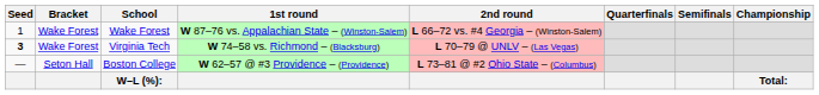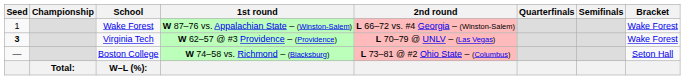 <table class="sortable wikitable" style="white-space:nowrap; text-align:center; font-size:90%;">
 <tr>
 <th>Seed</th>
-<th>Bracket</th>
+<th>Championship</th>
 <th>School</th>
 <th>1st round</th>
 <th>2nd round</th>
 <th>Quarterfinals</th>
 <th>Semifinals</th>
-<th>Championship</th>
+<th>Bracket</th>
 </tr>
 <tr>
 <td>1</td>
-<td><a href='#'>Wake Forest</a></td>
+<td style="background:#ddd;"></td>
 <td><a href='#'>Wake Forest</a></td>
 <td style="background:#bfb;"><strong>W</strong> 87–76 vs. <a href='#'>Appalachian State</a> – <small>(<a href='#'>Winston-Salem</a>)</small></td>
 <td style="background:#fbb;"><strong>L</strong> 66–72 vs. #4 <a href='#'>Georgia</a> – <small>(Winston-Salem)</small></td>
 <td style="background:#ddd;"></td>
 <td style="background:#ddd;"></td>
-<td style="background:#ddd;"></td>
+<td><a href='#'>Wake Forest</a></td>
 </tr>
 <tr>
 <td><strong>3</strong></td>
-<td><a href='#'>Wake Forest</a></td>
+<td style="background:#ddd;"></td>
 <td><a href='#'>Virginia Tech</a></td>
-<td style="background:#bfb;"><strong>W</strong> 74–58 vs. <a href='#'>Richmond</a> – <small>(<a href='#'>Blacksburg</a>)</small></td>
+<td style="background:#bfb;"><strong>W</strong> 62–57 @ #3 <a href='#'>Providence</a> – <small>(<a href='#'>Providence</a>)</small></td>
 <td style="background:#fbb;"><strong>L</strong> 70–79 @ <a href='#'>UNLV</a> – <small>(<a href='#'>Las Vegas</a>)</small></td>
 <td style="background:#ddd;"></td>
 <td style="background:#ddd;"></td>
-<td style="background:#ddd;"></td>
+<td><a href='#'>Wake Forest</a></td>
 </tr>
 <tr>
 <td>—</td>
-<td><a href='#'>Seton Hall</a></td>
+<td style="background:#ddd;"></td>
 <td><a href='#'>Boston College</a></td>
-<td style="background:#bfb;"><strong>W</strong> 62–57 @ #3 <a href='#'>Providence</a> – <small>(<a href='#'>Providence</a>)</small></td>
+<td style="background:#bfb;"><strong>W</strong> 74–58 vs. <a href='#'>Richmond</a> – <small>(<a href='#'>Blacksburg</a>)</small></td>
 <td style="background:#fbb;"><strong>L</strong> 73–81 @ #2 <a href='#'>Ohio State</a> – <small>(<a href='#'>Columbus</a>)</small></td>
 <td style="background:#ddd;"></td>
 <td style="background:#ddd;"></td>
-<td style="background:#ddd;"></td>
+<td><a href='#'>Seton Hall</a></td>
 </tr>
 <tr>
 <th></th>
-<th></th>
+<th> Total: </th>
 <th>W–L (%):</th>
 <th></th>
 <th></th>
 <th></th>
 <th></th>
-<th> Total: </th>
+<th></th>
 </tr>
 </table>
